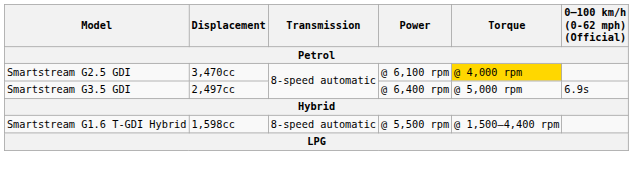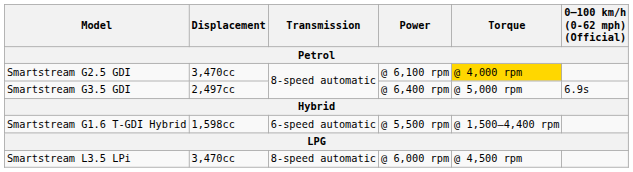 <table class="wikitable collapsible" style="text-align:left; font-size:90%;">
 <tr>
 <th>Model</th>
 <th>Displacement</th>
 <th>Transmission</th>
 <th>Power</th>
 <th>Torque</th>
 <th>0–100 km/h<br>(0-62 mph)<br>(Official)</th>
 </tr>
 <tr>
 <th colspan=6>Petrol</th>
 </tr>
 <tr>
 <td>Smartstream G2.5 GDI</td>
 <td>3,470cc</td>
 <td rowspan="2">8-speed automatic</td>
 <td> @ 6,100 rpm</td>
 <td style="background: gold;"> @ 4,000 rpm</td>
 <td></td>
 </tr>
 <tr>
 <td>Smartstream G3.5 GDI</td>
 <td>2,497cc</td>
 <td> @ 6,400 rpm</td>
 <td> @ 5,000 rpm</td>
 <td>6.9s</td>
 </tr>
 <tr>
 <th colspan=6>Hybrid</th>
 </tr>
 <tr>
 <td>Smartstream G1.6 T-GDI Hybrid</td>
 <td>1,598cc</td>
-<td>8-speed automatic</td>
+<td>6-speed automatic</td>
 <td> @ 5,500 rpm</td>
 <td> @ 1,500–4,400 rpm</td>
 <td></td>
 </tr>
 <tr>
 <th colspan=6>LPG</th>
 </tr>
+<tr>
+<td>Smartstream L3.5 LPi</td>
+<td>3,470cc</td>
+<td>8-speed automatic</td>
+<td> @ 6,000 rpm</td>
+<td> @ 4,500 rpm</td>
+<td></td>
+</tr>
 </table>
